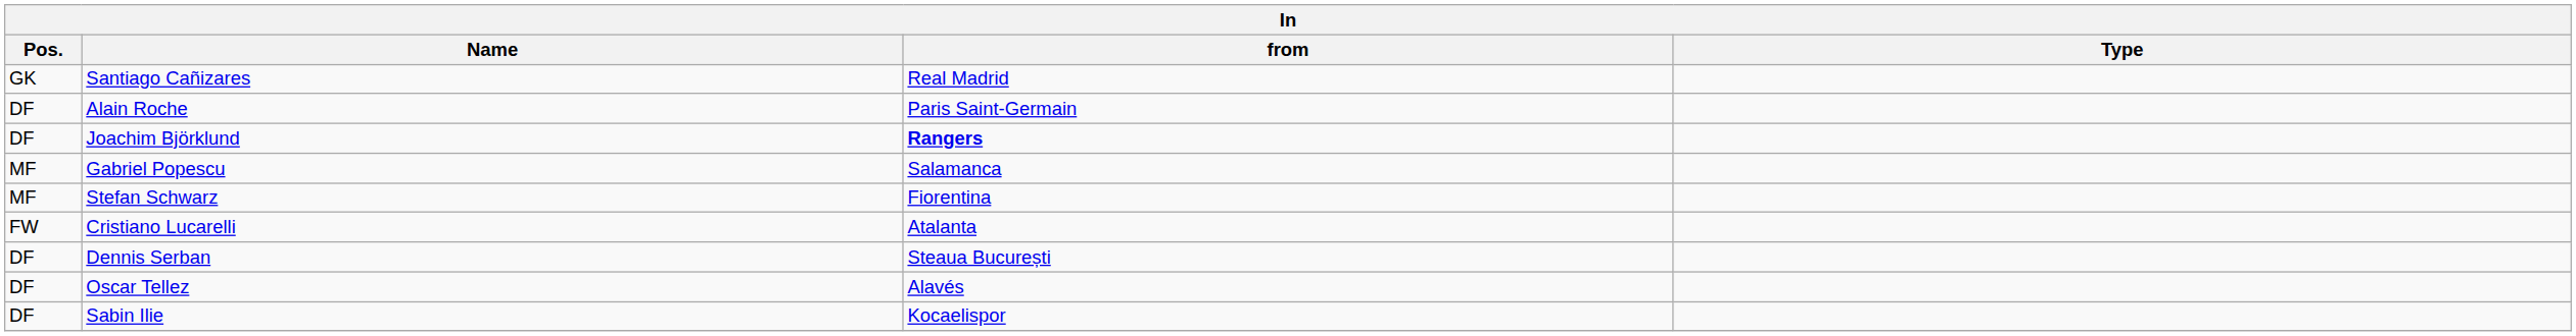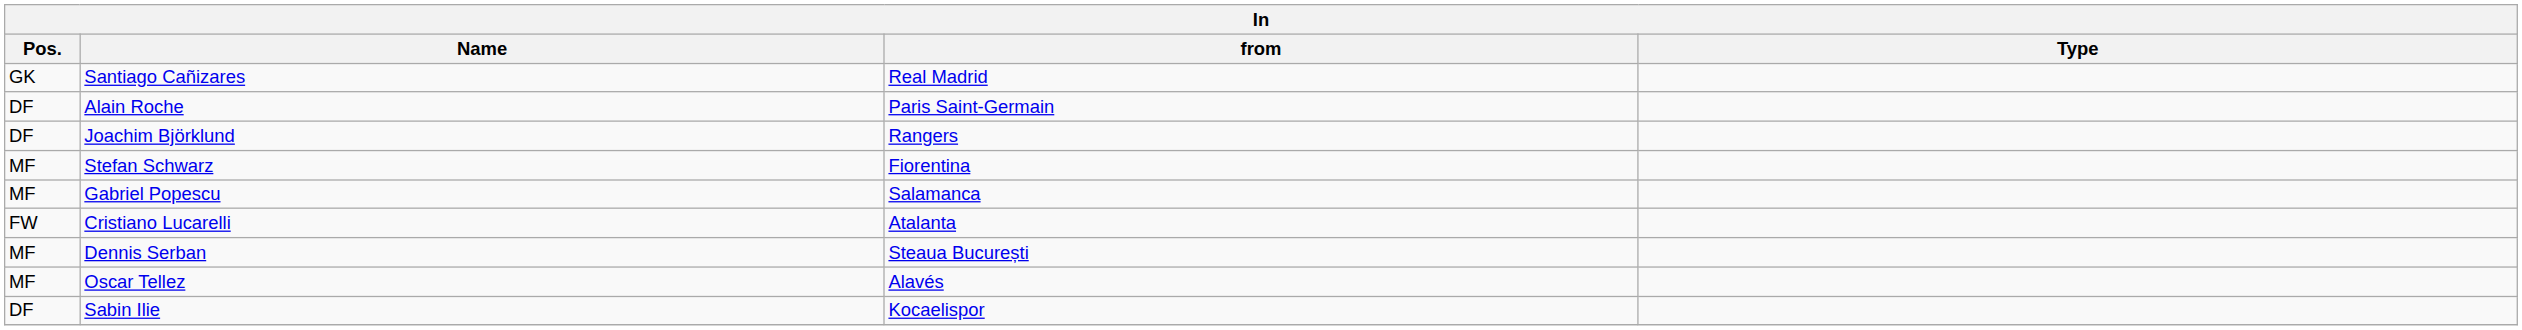 <table class="wikitable" style="font-size:90%;width:99%;">
 <tr>
 <th colspan="4">In</th>
 </tr>
 <tr>
 <th width=3%>Pos.</th>
 <th width=32%>Name</th>
 <th width=30%>from</th>
 <th width=35%>Type</th>
 </tr>
 <tr>
 <td>GK</td>
 <td><a href='#'>Santiago Cañizares</a></td>
 <td><a href='#'>Real Madrid</a></td>
 <td></td>
 </tr>
 <tr>
 <td>DF</td>
 <td><a href='#'>Alain Roche</a></td>
 <td><a href='#'>Paris Saint-Germain</a></td>
 <td></td>
 </tr>
 <tr>
 <td>DF</td>
 <td><a href='#'>Joachim Björklund</a></td>
-<td><strong><a href='#'>Rangers</a></strong></td>
+<td><a href='#'>Rangers</a></td>
+<td></td>
+</tr>
+<tr>
+<td>MF</td>
+<td><a href='#'>Stefan Schwarz</a></td>
+<td><a href='#'>Fiorentina</a></td>
 <td></td>
 </tr>
 <tr>
 <td>MF</td>
 <td><a href='#'>Gabriel Popescu</a></td>
 <td><a href='#'>Salamanca</a></td>
 <td></td>
 </tr>
 <tr>
-<td>MF</td>
-<td><a href='#'>Stefan Schwarz</a></td>
-<td><a href='#'>Fiorentina</a></td>
-<td></td>
-</tr>
-<tr>
 <td>FW</td>
 <td><a href='#'>Cristiano Lucarelli</a></td>
 <td><a href='#'>Atalanta</a></td>
 <td></td>
 </tr>
 <tr>
-<td>DF</td>
+<td>MF</td>
 <td><a href='#'>Dennis Serban</a></td>
 <td><a href='#'>Steaua București</a></td>
 <td></td>
 </tr>
 <tr>
-<td>DF</td>
+<td>MF</td>
 <td><a href='#'>Oscar Tellez</a></td>
 <td><a href='#'>Alavés</a></td>
 <td></td>
 </tr>
 <tr>
 <td>DF</td>
 <td><a href='#'>Sabin Ilie</a></td>
 <td><a href='#'>Kocaelispor</a></td>
 <td></td>
 </tr>
 <tr>
 </tr>
 </table>
